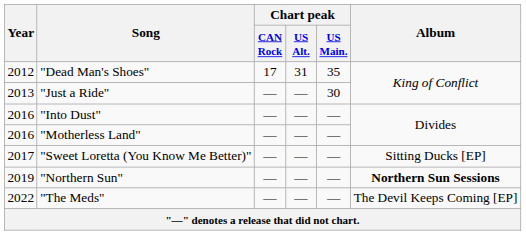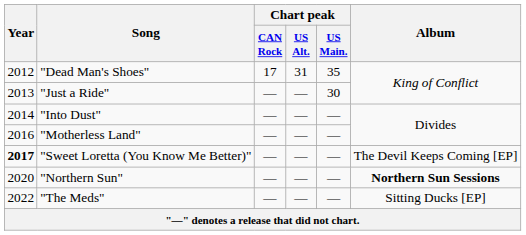 <table class="wikitable">
 <tr>
 <th rowspan="2">Year</th>
 <th rowspan="2">Song</th>
 <th colspan="3">Chart peak</th>
 <th rowspan="2">Album</th>
 </tr>
 <tr>
 <th style="width:30px;"><small><a href='#'>CAN<br>Rock</a></small><br></th>
 <th style="width:30px;"><small><a href='#'>US<br>Alt.</a></small><br></th>
 <th style="width:30px;"><small><a href='#'>US<br>Main.</a></small><br></th>
 </tr>
 <tr>
 <td>2012</td>
 <td>"Dead Man's Shoes"</td>
 <td style="text-align:center;">17</td>
 <td style="text-align:center;">31</td>
 <td style="text-align:center;">35</td>
 <td style="text-align:center;" rowspan="2"><em>King of Conflict</em></td>
 </tr>
 <tr>
 <td>2013</td>
 <td>"Just a Ride"</td>
 <td style="text-align:center;">—</td>
 <td style="text-align:center;">—</td>
 <td style="text-align:center;">30</td>
 </tr>
 <tr>
-<td>2016</td>
+<td>2014</td>
 <td>"Into Dust"</td>
 <td style="text-align:center;">—</td>
 <td style="text-align:center;">—</td>
 <td style="text-align:center;">—</td>
 <td style="text-align:center;" rowspan="2">Divides</td>
 </tr>
 <tr>
 <td>2016</td>
 <td>"Motherless Land"</td>
 <td style="text-align:center;">—</td>
 <td style="text-align:center;">—</td>
 <td style="text-align:center;">—</td>
 </tr>
 <tr>
-<td>2017</td>
+<td><strong>2017</strong></td>
 <td>"Sweet Loretta (You Know Me Better)"</td>
 <td style="text-align:center;">—</td>
 <td style="text-align:center;">—</td>
 <td style="text-align:center;">—</td>
-<td style="text-align:center;">Sitting Ducks [EP]</td>
+<td style="text-align:center;">The Devil Keeps Coming [EP]</td>
 </tr>
 <tr>
-<td>2019</td>
+<td>2020</td>
 <td>"Northern Sun"</td>
 <td style="text-align:center;">—</td>
 <td style="text-align:center;">—</td>
 <td style="text-align:center;">—</td>
 <td style="text-align:center;"><strong>Northern Sun Sessions</strong></td>
 </tr>
 <tr>
 <td>2022</td>
 <td>"The Meds"</td>
 <td style="text-align:center;">—</td>
 <td style="text-align:center;">—</td>
 <td style="text-align:center;">—</td>
-<td style="text-align:center;">The Devil Keeps Coming [EP]</td>
+<td style="text-align:center;">Sitting Ducks [EP]</td>
 </tr>
 <tr>
 <th colspan="10"><small>"—" denotes a release that did not chart.</small></th>
 </tr>
 </table>
